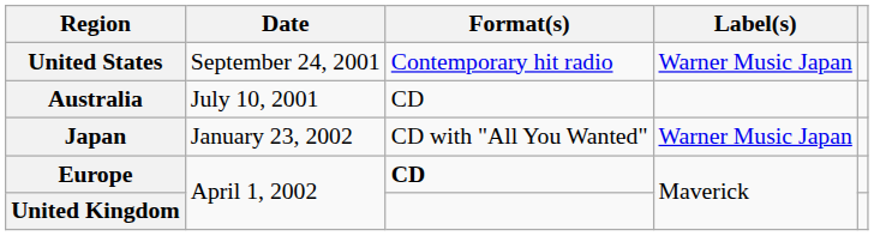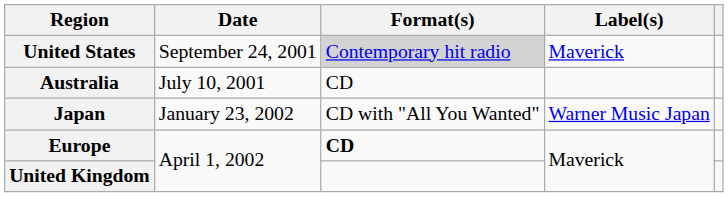 <table class="wikitable plainrowheaders">
 <tr>
 <th>Region</th>
 <th>Date</th>
 <th>Format(s)</th>
 <th>Label(s)</th>
 <th></th>
 </tr>
 <tr>
 <th scope="row">United States</th>
 <td>September 24, 2001</td>
-<td><a href='#'>Contemporary hit radio</a></td>
-<td><a href='#'>Warner Music Japan</a></td>
+<td style="background: lightgrey;"><a href='#'>Contemporary hit radio</a></td>
+<td><a href='#'>Maverick</a></td>
 <td></td>
 </tr>
 <tr>
 <th scope="row">Australia</th>
 <td>July 10, 2001</td>
 <td>CD</td>
 <td></td>
 <td></td>
 </tr>
 <tr>
 <th scope="row">Japan</th>
 <td>January 23, 2002</td>
 <td>CD with "All You Wanted"</td>
 <td><a href='#'>Warner Music Japan</a></td>
 <td></td>
 </tr>
 <tr>
 <th scope="row">Europe</th>
 <td rowspan="2">April 1, 2002</td>
 <td><strong>CD</strong></td>
 <td rowspan="2">Maverick</td>
 <td></td>
 </tr>
 <tr>
 <th scope="row">United Kingdom</th>
 <td></td>
 <td></td>
 </tr>
 </table>
